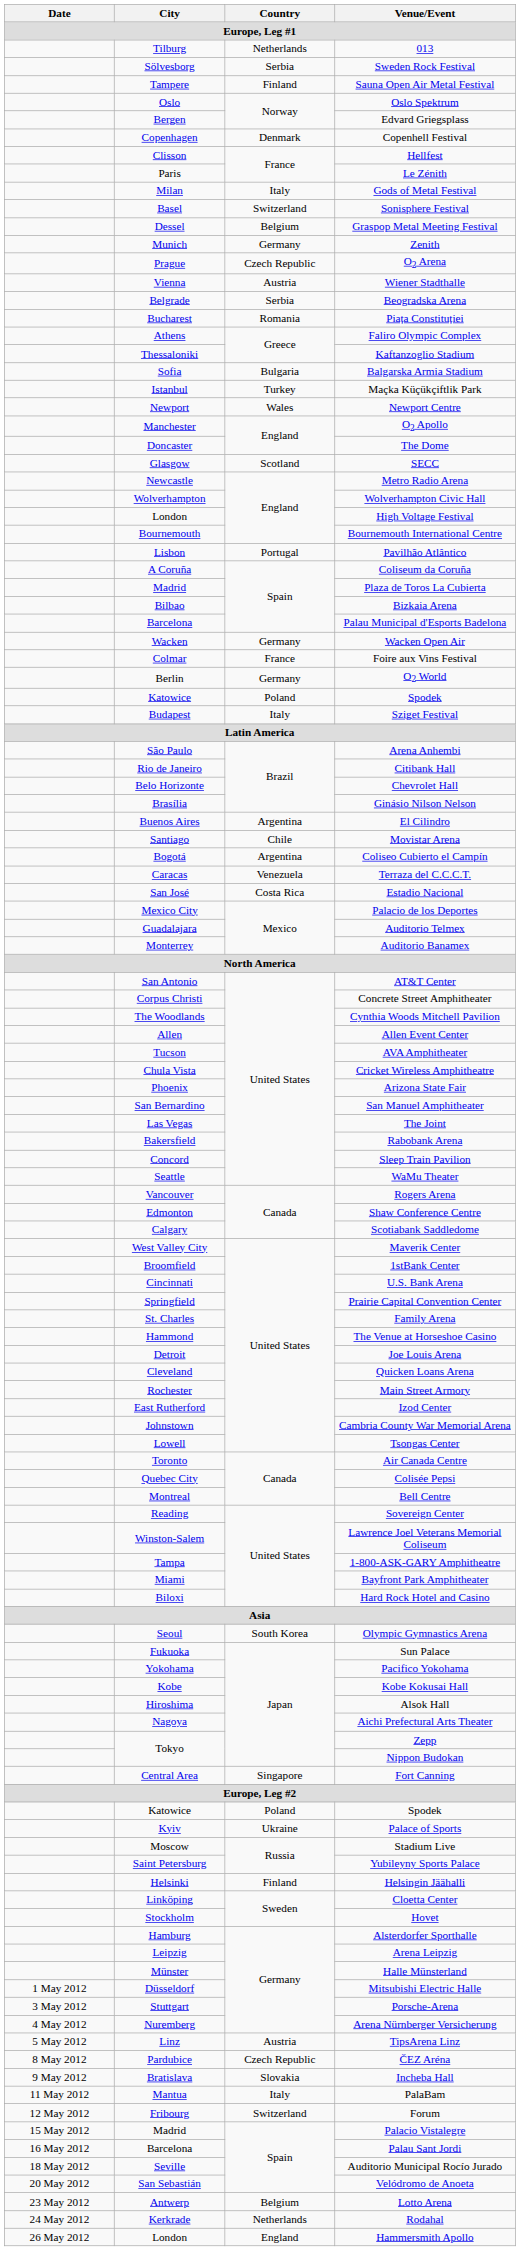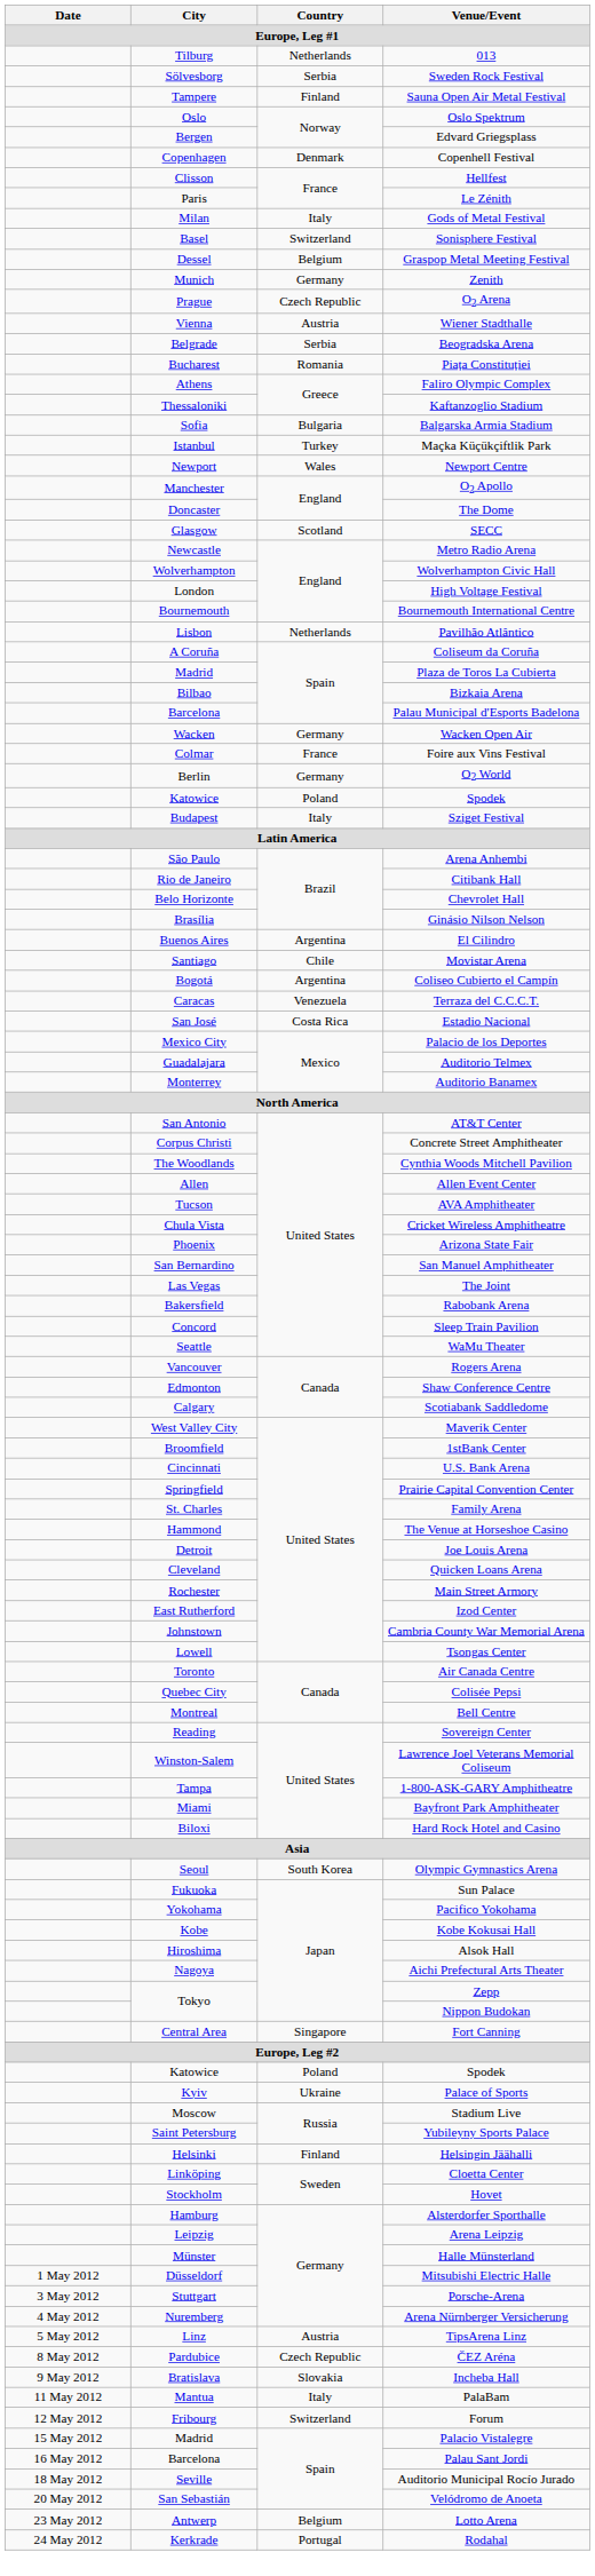 <table class="wikitable" style="text-align:center">
 <tr>
 <th style="width:150px;">Date</th>
 <th style="width:150px;">City</th>
 <th style="width:150px;">Country</th>
 <th style="width:250px;">Venue/Event</th>
 </tr>
 <tr bgcolor="#DDDDDD">
 <td colspan="4"><strong>Europe, Leg #1</strong></td>
 </tr>
 <tr>
 <td></td>
 <td><a href='#'>Tilburg</a></td>
 <td>Netherlands</td>
 <td><a href='#'>013</a></td>
 </tr>
 <tr>
 <td></td>
 <td><a href='#'>Sölvesborg</a></td>
 <td>Serbia</td>
 <td><a href='#'>Sweden Rock Festival</a></td>
 </tr>
 <tr>
 <td></td>
 <td><a href='#'>Tampere</a></td>
 <td>Finland</td>
 <td><a href='#'>Sauna Open Air Metal Festival</a></td>
 </tr>
 <tr>
 <td></td>
 <td><a href='#'>Oslo</a></td>
 <td rowspan="2">Norway</td>
 <td><a href='#'>Oslo Spektrum</a></td>
 </tr>
 <tr>
 <td></td>
 <td><a href='#'>Bergen</a></td>
 <td>Edvard Griegsplass</td>
 </tr>
 <tr>
 <td></td>
 <td><a href='#'>Copenhagen</a></td>
 <td>Denmark</td>
 <td>Copenhell Festival</td>
 </tr>
 <tr>
 <td></td>
 <td><a href='#'>Clisson</a></td>
 <td rowspan="2">France</td>
 <td><a href='#'>Hellfest</a></td>
 </tr>
 <tr>
 <td></td>
 <td>Paris</td>
 <td><a href='#'>Le Zénith</a></td>
 </tr>
 <tr>
 <td></td>
 <td><a href='#'>Milan</a></td>
 <td>Italy</td>
 <td><a href='#'>Gods of Metal Festival</a></td>
 </tr>
 <tr>
 <td></td>
 <td><a href='#'>Basel</a></td>
 <td>Switzerland</td>
 <td><a href='#'>Sonisphere Festival</a></td>
 </tr>
 <tr>
 <td></td>
 <td><a href='#'>Dessel</a></td>
 <td>Belgium</td>
 <td><a href='#'>Graspop Metal Meeting Festival</a></td>
 </tr>
 <tr>
 <td></td>
 <td><a href='#'>Munich</a></td>
 <td>Germany</td>
 <td><a href='#'>Zenith</a></td>
 </tr>
 <tr>
 <td></td>
 <td><a href='#'>Prague</a></td>
 <td>Czech Republic</td>
 <td><a href='#'>O<sub>2</sub> Arena</a></td>
 </tr>
 <tr>
 <td></td>
 <td><a href='#'>Vienna</a></td>
 <td>Austria</td>
 <td><a href='#'>Wiener Stadthalle</a></td>
 </tr>
 <tr>
 <td></td>
 <td><a href='#'>Belgrade</a></td>
 <td>Serbia</td>
 <td><a href='#'>Beogradska Arena</a></td>
 </tr>
 <tr>
 <td></td>
 <td><a href='#'>Bucharest</a></td>
 <td>Romania</td>
 <td><a href='#'>Piața Constituției</a></td>
 </tr>
 <tr>
 <td></td>
 <td><a href='#'>Athens</a></td>
 <td rowspan="2">Greece</td>
 <td><a href='#'>Faliro Olympic Complex</a></td>
 </tr>
 <tr>
 <td></td>
 <td><a href='#'>Thessaloniki</a></td>
 <td><a href='#'>Kaftanzoglio Stadium</a></td>
 </tr>
 <tr>
 <td></td>
 <td><a href='#'>Sofia</a></td>
 <td>Bulgaria</td>
 <td><a href='#'>Balgarska Armia Stadium</a></td>
 </tr>
 <tr>
 <td></td>
 <td><a href='#'>Istanbul</a></td>
 <td>Turkey</td>
 <td>Maçka Küçükçiftlik Park</td>
 </tr>
 <tr>
 <td></td>
 <td><a href='#'>Newport</a></td>
 <td>Wales</td>
 <td><a href='#'>Newport Centre</a></td>
 </tr>
 <tr>
 <td></td>
 <td><a href='#'>Manchester</a></td>
 <td rowspan="2">England</td>
 <td><a href='#'>O<sub>2</sub> Apollo</a></td>
 </tr>
 <tr>
 <td></td>
 <td><a href='#'>Doncaster</a></td>
 <td><a href='#'>The Dome</a></td>
 </tr>
 <tr>
 <td></td>
 <td><a href='#'>Glasgow</a></td>
 <td>Scotland</td>
 <td><a href='#'>SECC</a></td>
 </tr>
 <tr>
 <td></td>
 <td><a href='#'>Newcastle</a></td>
 <td rowspan="4">England</td>
 <td><a href='#'>Metro Radio Arena</a></td>
 </tr>
 <tr>
 <td></td>
 <td><a href='#'>Wolverhampton</a></td>
 <td><a href='#'>Wolverhampton Civic Hall</a></td>
 </tr>
 <tr>
 <td></td>
 <td>London</td>
 <td><a href='#'>High Voltage Festival</a></td>
 </tr>
 <tr>
 <td></td>
 <td><a href='#'>Bournemouth</a></td>
 <td><a href='#'>Bournemouth International Centre</a></td>
 </tr>
 <tr>
 <td></td>
 <td><a href='#'>Lisbon</a></td>
-<td>Portugal</td>
+<td>Netherlands</td>
 <td><a href='#'>Pavilhão Atlântico</a></td>
 </tr>
 <tr>
 <td></td>
 <td><a href='#'>A Coruña</a></td>
 <td rowspan="4">Spain</td>
 <td><a href='#'>Coliseum da Coruña</a></td>
 </tr>
 <tr>
 <td></td>
 <td><a href='#'>Madrid</a></td>
 <td><a href='#'>Plaza de Toros La Cubierta</a></td>
 </tr>
 <tr>
 <td></td>
 <td><a href='#'>Bilbao</a></td>
 <td><a href='#'>Bizkaia Arena</a></td>
 </tr>
 <tr>
 <td></td>
 <td><a href='#'>Barcelona</a></td>
 <td><a href='#'>Palau Municipal d'Esports Badelona</a></td>
 </tr>
 <tr>
 <td></td>
 <td><a href='#'>Wacken</a></td>
 <td>Germany</td>
 <td><a href='#'>Wacken Open Air</a></td>
 </tr>
 <tr>
 <td></td>
 <td><a href='#'>Colmar</a></td>
 <td>France</td>
 <td>Foire aux Vins Festival</td>
 </tr>
 <tr>
 <td></td>
 <td>Berlin</td>
 <td>Germany</td>
 <td><a href='#'>O<sub>2</sub> World</a></td>
 </tr>
 <tr>
 <td></td>
 <td><a href='#'>Katowice</a></td>
 <td>Poland</td>
 <td><a href='#'>Spodek</a></td>
 </tr>
 <tr>
 <td></td>
 <td><a href='#'>Budapest</a></td>
 <td>Italy</td>
 <td><a href='#'>Sziget Festival</a></td>
 </tr>
 <tr bgcolor="#DDDDDD">
 <td colspan="4"><strong>Latin America</strong></td>
 </tr>
 <tr>
 <td></td>
 <td><a href='#'>São Paulo</a></td>
 <td rowspan="4">Brazil</td>
 <td><a href='#'>Arena Anhembi</a></td>
 </tr>
 <tr>
 <td></td>
 <td><a href='#'>Rio de Janeiro</a></td>
 <td><a href='#'>Citibank Hall</a></td>
 </tr>
 <tr>
 <td></td>
 <td><a href='#'>Belo Horizonte</a></td>
 <td><a href='#'>Chevrolet Hall</a></td>
 </tr>
 <tr>
 <td></td>
 <td><a href='#'>Brasília</a></td>
 <td><a href='#'>Ginásio Nilson Nelson</a></td>
 </tr>
 <tr>
 <td></td>
 <td><a href='#'>Buenos Aires</a></td>
 <td>Argentina</td>
 <td><a href='#'>El Cilindro</a></td>
 </tr>
 <tr>
 <td></td>
 <td><a href='#'>Santiago</a></td>
 <td>Chile</td>
 <td><a href='#'>Movistar Arena</a></td>
 </tr>
 <tr>
 <td></td>
 <td><a href='#'>Bogotá</a></td>
 <td>Argentina</td>
 <td><a href='#'>Coliseo Cubierto el Campín</a></td>
 </tr>
 <tr>
 <td></td>
 <td><a href='#'>Caracas</a></td>
 <td>Venezuela</td>
 <td><a href='#'>Terraza del C.C.C.T.</a></td>
 </tr>
 <tr>
 <td></td>
 <td><a href='#'>San José</a></td>
 <td>Costa Rica</td>
 <td><a href='#'>Estadio Nacional</a></td>
 </tr>
 <tr>
 <td></td>
 <td><a href='#'>Mexico City</a></td>
 <td rowspan="3">Mexico</td>
 <td><a href='#'>Palacio de los Deportes</a></td>
 </tr>
 <tr>
 <td></td>
 <td><a href='#'>Guadalajara</a></td>
 <td><a href='#'>Auditorio Telmex</a></td>
 </tr>
 <tr>
 <td></td>
 <td><a href='#'>Monterrey</a></td>
 <td><a href='#'>Auditorio Banamex</a></td>
 </tr>
 <tr bgcolor="#DDDDDD">
 <td colspan="4"><strong>North America</strong></td>
 </tr>
 <tr>
 <td></td>
 <td><a href='#'>San Antonio</a></td>
 <td rowspan="12">United States</td>
 <td><a href='#'>AT&T Center</a></td>
 </tr>
 <tr>
 <td></td>
 <td><a href='#'>Corpus Christi</a></td>
 <td>Concrete Street Amphitheater</td>
 </tr>
 <tr>
 <td></td>
 <td><a href='#'>The Woodlands</a></td>
 <td><a href='#'>Cynthia Woods Mitchell Pavilion</a></td>
 </tr>
 <tr>
 <td></td>
 <td><a href='#'>Allen</a></td>
 <td><a href='#'>Allen Event Center</a></td>
 </tr>
 <tr>
 <td></td>
 <td><a href='#'>Tucson</a></td>
 <td><a href='#'>AVA Amphitheater</a></td>
 </tr>
 <tr>
 <td></td>
 <td><a href='#'>Chula Vista</a></td>
 <td><a href='#'>Cricket Wireless Amphitheatre</a></td>
 </tr>
 <tr>
 <td></td>
 <td><a href='#'>Phoenix</a></td>
 <td><a href='#'>Arizona State Fair</a></td>
 </tr>
 <tr>
 <td></td>
 <td><a href='#'>San Bernardino</a></td>
 <td><a href='#'>San Manuel Amphitheater</a></td>
 </tr>
 <tr>
 <td></td>
 <td><a href='#'>Las Vegas</a></td>
 <td><a href='#'>The Joint</a></td>
 </tr>
 <tr>
 <td></td>
 <td><a href='#'>Bakersfield</a></td>
 <td><a href='#'>Rabobank Arena</a></td>
 </tr>
 <tr>
 <td></td>
 <td><a href='#'>Concord</a></td>
 <td><a href='#'>Sleep Train Pavilion</a></td>
 </tr>
 <tr>
 <td></td>
 <td><a href='#'>Seattle</a></td>
 <td><a href='#'>WaMu Theater</a></td>
 </tr>
 <tr>
 <td></td>
 <td><a href='#'>Vancouver</a></td>
 <td rowspan="3">Canada</td>
 <td><a href='#'>Rogers Arena</a></td>
 </tr>
 <tr>
 <td></td>
 <td><a href='#'>Edmonton</a></td>
 <td><a href='#'>Shaw Conference Centre</a></td>
 </tr>
 <tr>
 <td></td>
 <td><a href='#'>Calgary</a></td>
 <td><a href='#'>Scotiabank Saddledome</a></td>
 </tr>
 <tr>
 <td></td>
 <td><a href='#'>West Valley City</a></td>
 <td rowspan="12">United States</td>
 <td><a href='#'>Maverik Center</a></td>
 </tr>
 <tr>
 <td></td>
 <td><a href='#'>Broomfield</a></td>
 <td><a href='#'>1stBank Center</a></td>
 </tr>
 <tr>
 <td></td>
 <td><a href='#'>Cincinnati</a></td>
 <td><a href='#'>U.S. Bank Arena</a></td>
 </tr>
 <tr>
 <td></td>
 <td><a href='#'>Springfield</a></td>
 <td><a href='#'>Prairie Capital Convention Center</a></td>
 </tr>
 <tr>
 <td></td>
 <td><a href='#'>St. Charles</a></td>
 <td><a href='#'>Family Arena</a></td>
 </tr>
 <tr>
 <td></td>
 <td><a href='#'>Hammond</a></td>
 <td><a href='#'>The Venue at Horseshoe Casino</a></td>
 </tr>
 <tr>
 <td></td>
 <td><a href='#'>Detroit</a></td>
 <td><a href='#'>Joe Louis Arena</a></td>
 </tr>
 <tr>
 <td></td>
 <td><a href='#'>Cleveland</a></td>
 <td><a href='#'>Quicken Loans Arena</a></td>
 </tr>
 <tr>
 <td></td>
 <td><a href='#'>Rochester</a></td>
 <td><a href='#'>Main Street Armory</a></td>
 </tr>
 <tr>
 <td></td>
 <td><a href='#'>East Rutherford</a></td>
 <td><a href='#'>Izod Center</a></td>
 </tr>
 <tr>
 <td></td>
 <td><a href='#'>Johnstown</a></td>
 <td><a href='#'>Cambria County War Memorial Arena</a></td>
 </tr>
 <tr>
 <td></td>
 <td><a href='#'>Lowell</a></td>
 <td><a href='#'>Tsongas Center</a></td>
 </tr>
 <tr>
 <td></td>
 <td><a href='#'>Toronto</a></td>
 <td rowspan="3">Canada</td>
 <td><a href='#'>Air Canada Centre</a></td>
 </tr>
 <tr>
 <td></td>
 <td><a href='#'>Quebec City</a></td>
 <td><a href='#'>Colisée Pepsi</a></td>
 </tr>
 <tr>
 <td></td>
 <td><a href='#'>Montreal</a></td>
 <td><a href='#'>Bell Centre</a></td>
 </tr>
 <tr>
 <td></td>
 <td><a href='#'>Reading</a></td>
 <td rowspan="5">United States</td>
 <td><a href='#'>Sovereign Center</a></td>
 </tr>
 <tr>
 <td></td>
 <td><a href='#'>Winston-Salem</a></td>
 <td><a href='#'>Lawrence Joel Veterans Memorial Coliseum</a></td>
 </tr>
 <tr>
 <td></td>
 <td><a href='#'>Tampa</a></td>
 <td><a href='#'>1-800-ASK-GARY Amphitheatre</a></td>
 </tr>
 <tr>
 <td></td>
 <td><a href='#'>Miami</a></td>
 <td><a href='#'>Bayfront Park Amphitheater</a></td>
 </tr>
 <tr>
 <td></td>
 <td><a href='#'>Biloxi</a></td>
 <td><a href='#'>Hard Rock Hotel and Casino</a></td>
 </tr>
 <tr bgcolor="#DDDDDD">
 <td colspan="4"><strong>Asia</strong></td>
 </tr>
 <tr>
 <td></td>
 <td><a href='#'>Seoul</a></td>
 <td>South Korea</td>
 <td><a href='#'>Olympic Gymnastics Arena</a></td>
 </tr>
 <tr>
 <td></td>
 <td><a href='#'>Fukuoka</a></td>
 <td rowspan="7">Japan</td>
 <td>Sun Palace</td>
 </tr>
 <tr>
 <td></td>
 <td><a href='#'>Yokohama</a></td>
 <td><a href='#'>Pacifico Yokohama</a></td>
 </tr>
 <tr>
 <td></td>
 <td><a href='#'>Kobe</a></td>
 <td><a href='#'>Kobe Kokusai Hall</a></td>
 </tr>
 <tr>
 <td></td>
 <td><a href='#'>Hiroshima</a></td>
 <td>Alsok Hall</td>
 </tr>
 <tr>
 <td></td>
 <td><a href='#'>Nagoya</a></td>
 <td><a href='#'>Aichi Prefectural Arts Theater</a></td>
 </tr>
 <tr>
 <td></td>
 <td rowspan="2">Tokyo</td>
 <td><a href='#'>Zepp</a></td>
 </tr>
 <tr>
 <td></td>
 <td><a href='#'>Nippon Budokan</a></td>
 </tr>
 <tr>
 <td></td>
 <td><a href='#'>Central Area</a></td>
 <td>Singapore</td>
 <td><a href='#'>Fort Canning</a></td>
 </tr>
 <tr bgcolor="#DDDDDD">
 <td colspan="4"><strong>Europe, Leg #2</strong></td>
 </tr>
 <tr>
 <td></td>
 <td>Katowice</td>
 <td>Poland</td>
 <td>Spodek</td>
 </tr>
 <tr>
 <td></td>
 <td><a href='#'>Kyiv</a></td>
 <td>Ukraine</td>
 <td><a href='#'>Palace of Sports</a></td>
 </tr>
 <tr>
 <td></td>
 <td>Moscow</td>
 <td rowspan="2">Russia</td>
 <td>Stadium Live</td>
 </tr>
 <tr>
 <td></td>
 <td><a href='#'>Saint Petersburg</a></td>
 <td><a href='#'>Yubileyny Sports Palace</a></td>
 </tr>
 <tr>
 <td></td>
 <td><a href='#'>Helsinki</a></td>
 <td>Finland</td>
 <td><a href='#'>Helsingin Jäähalli</a></td>
 </tr>
 <tr>
 <td></td>
 <td><a href='#'>Linköping</a></td>
 <td rowspan="2">Sweden</td>
 <td><a href='#'>Cloetta Center</a></td>
 </tr>
 <tr>
 <td></td>
 <td><a href='#'>Stockholm</a></td>
 <td><a href='#'>Hovet</a></td>
 </tr>
 <tr>
 <td></td>
 <td><a href='#'>Hamburg</a></td>
 <td rowspan="6">Germany</td>
 <td><a href='#'>Alsterdorfer Sporthalle</a></td>
 </tr>
 <tr>
 <td></td>
 <td><a href='#'>Leipzig</a></td>
 <td><a href='#'>Arena Leipzig</a></td>
 </tr>
 <tr>
 <td></td>
 <td><a href='#'>Münster</a></td>
 <td><a href='#'>Halle Münsterland</a></td>
 </tr>
 <tr>
 <td>1 May 2012</td>
 <td><a href='#'>Düsseldorf</a></td>
 <td><a href='#'>Mitsubishi Electric Halle</a></td>
 </tr>
 <tr>
 <td>3 May 2012</td>
 <td><a href='#'>Stuttgart</a></td>
 <td><a href='#'>Porsche-Arena</a></td>
 </tr>
 <tr>
 <td>4 May 2012</td>
 <td><a href='#'>Nuremberg</a></td>
 <td><a href='#'>Arena Nürnberger Versicherung</a></td>
 </tr>
 <tr>
 <td>5 May 2012</td>
 <td><a href='#'>Linz</a></td>
 <td>Austria</td>
 <td><a href='#'>TipsArena Linz</a></td>
 </tr>
 <tr>
 <td>8 May 2012</td>
 <td><a href='#'>Pardubice</a></td>
 <td>Czech Republic</td>
 <td><a href='#'>ČEZ Aréna</a></td>
 </tr>
 <tr>
 <td>9 May 2012</td>
 <td><a href='#'>Bratislava</a></td>
 <td>Slovakia</td>
 <td><a href='#'>Incheba Hall</a></td>
 </tr>
 <tr>
 <td>11 May 2012</td>
 <td><a href='#'>Mantua</a></td>
 <td>Italy</td>
 <td>PalaBam</td>
 </tr>
 <tr>
 <td>12 May 2012</td>
 <td><a href='#'>Fribourg</a></td>
 <td>Switzerland</td>
 <td>Forum</td>
 </tr>
 <tr>
 <td>15 May 2012</td>
 <td>Madrid</td>
 <td rowspan="4">Spain</td>
 <td><a href='#'>Palacio Vistalegre</a></td>
 </tr>
 <tr>
 <td>16 May 2012</td>
 <td>Barcelona</td>
 <td><a href='#'>Palau Sant Jordi</a></td>
 </tr>
 <tr>
 <td>18 May 2012</td>
 <td><a href='#'>Seville</a></td>
 <td>Auditorio Municipal Rocío Jurado</td>
 </tr>
 <tr>
 <td>20 May 2012</td>
 <td><a href='#'>San Sebastián</a></td>
 <td><a href='#'>Velódromo de Anoeta</a></td>
 </tr>
 <tr>
 <td>23 May 2012</td>
 <td><a href='#'>Antwerp</a></td>
 <td>Belgium</td>
 <td><a href='#'>Lotto Arena</a></td>
 </tr>
 <tr>
 <td>24 May 2012</td>
 <td><a href='#'>Kerkrade</a></td>
-<td>Netherlands</td>
+<td>Portugal</td>
 <td><a href='#'>Rodahal</a></td>
 </tr>
-<tr>
-<td>26 May 2012</td>
-<td>London</td>
-<td>England</td>
-<td><a href='#'>Hammersmith Apollo</a></td>
-</tr>
 </table>
